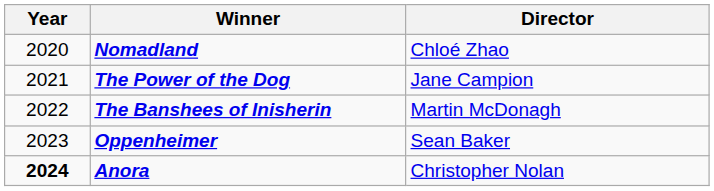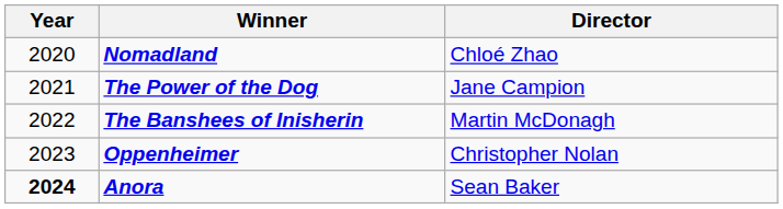 <table class="wikitable" width="95%" cellpadding="5">
 <tr>
 <th width="100"><strong>Year</strong></th>
 <th width="450"><strong>Winner</strong></th>
 <th width="450"><strong>Director</strong></th>
 </tr>
 <tr>
 <td style="text-align:center;">2020</td>
 <td><strong><em><a href='#'>Nomadland</a></em></strong></td>
 <td><a href='#'>Chloé Zhao</a></td>
 </tr>
 <tr>
 <td style="text-align:center;">2021</td>
 <td><strong><em><a href='#'>The Power of the Dog</a></em></strong></td>
 <td><a href='#'>Jane Campion</a></td>
 </tr>
 <tr>
 <td style="text-align:center;">2022</td>
 <td><strong><em><a href='#'>The Banshees of Inisherin</a></em></strong></td>
 <td><a href='#'>Martin McDonagh</a></td>
 </tr>
 <tr>
 <td style="text-align:center;">2023</td>
 <td><strong><em><a href='#'>Oppenheimer</a></em></strong></td>
-<td><a href='#'>Sean Baker</a></td>
+<td><a href='#'>Christopher Nolan</a></td>
 </tr>
 <tr>
 <td style="text-align:center;"><strong>2024</strong></td>
 <td><strong><em><a href='#'>Anora</a></em></strong></td>
-<td><a href='#'>Christopher Nolan</a></td>
+<td><a href='#'>Sean Baker</a></td>
 </tr>
 </table>
